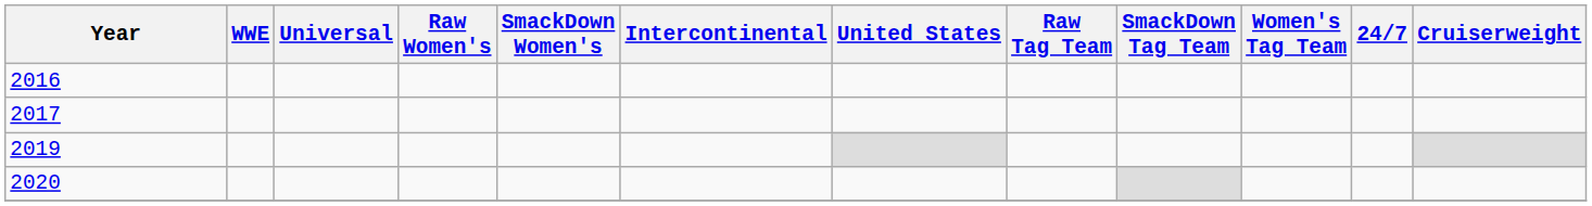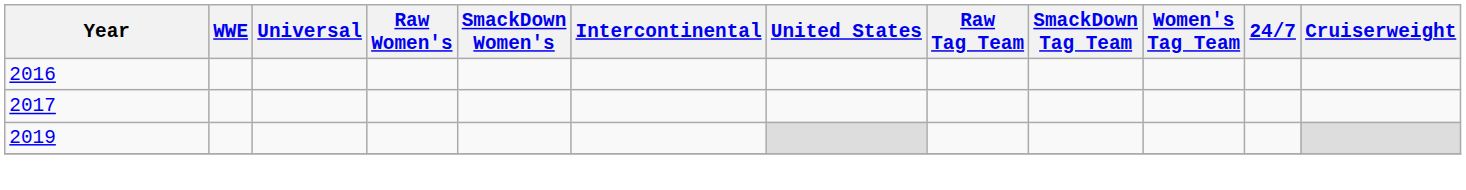 <table class="wikitable sortable" border="1">
 <tr>
 <th scope="col" style="width:14%;">Year</th>
 <th><a href='#'>WWE</a></th>
 <th><a href='#'>Universal</a></th>
 <th><a href='#'>Raw<br>Women's</a></th>
 <th><a href='#'>SmackDown<br>Women's</a></th>
 <th><a href='#'>Intercontinental</a></th>
 <th><a href='#'>United States</a></th>
 <th><a href='#'>Raw<br>Tag Team</a></th>
 <th><a href='#'>SmackDown<br>Tag Team</a></th>
 <th><a href='#'>Women's<br>Tag Team</a></th>
 <th><a href='#'>24/7</a></th>
 <th><a href='#'>Cruiserweight</a></th>
 </tr>
 <tr>
 <td><a href='#'>2016</a></td>
 <td></td>
 <td></td>
 <td></td>
 <td></td>
 <td></td>
 <td></td>
 <td></td>
 <td></td>
 <td></td>
 <td></td>
 <td></td>
 </tr>
 <tr>
 <td><a href='#'>2017</a></td>
 <td></td>
 <td></td>
 <td></td>
 <td></td>
 <td></td>
 <td></td>
 <td></td>
 <td></td>
 <td></td>
 <td></td>
 <td></td>
 </tr>
 <tr>
 <td><a href='#'>2019</a></td>
 <td></td>
 <td></td>
 <td></td>
 <td></td>
 <td></td>
 <td style="background:#ddd;"></td>
 <td></td>
 <td></td>
 <td></td>
 <td></td>
 <td style="background:#ddd;"></td>
 </tr>
 <tr>
-<td><a href='#'>2020</a></td>
-<td></td>
-<td></td>
-<td></td>
-<td></td>
-<td></td>
-<td></td>
-<td></td>
-<td style="background:#ddd;"></td>
-<td></td>
-<td></td>
-<td></td>
-</tr>
-<tr>
 </tr>
 </table>
